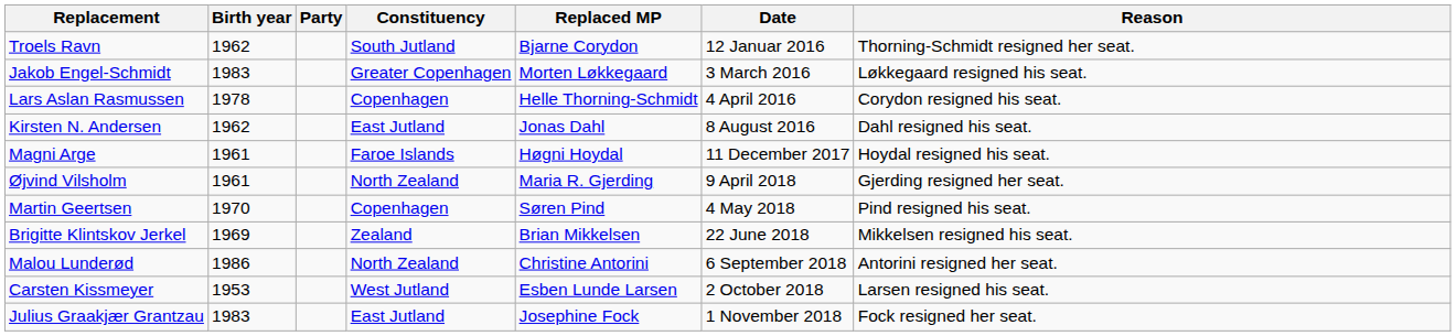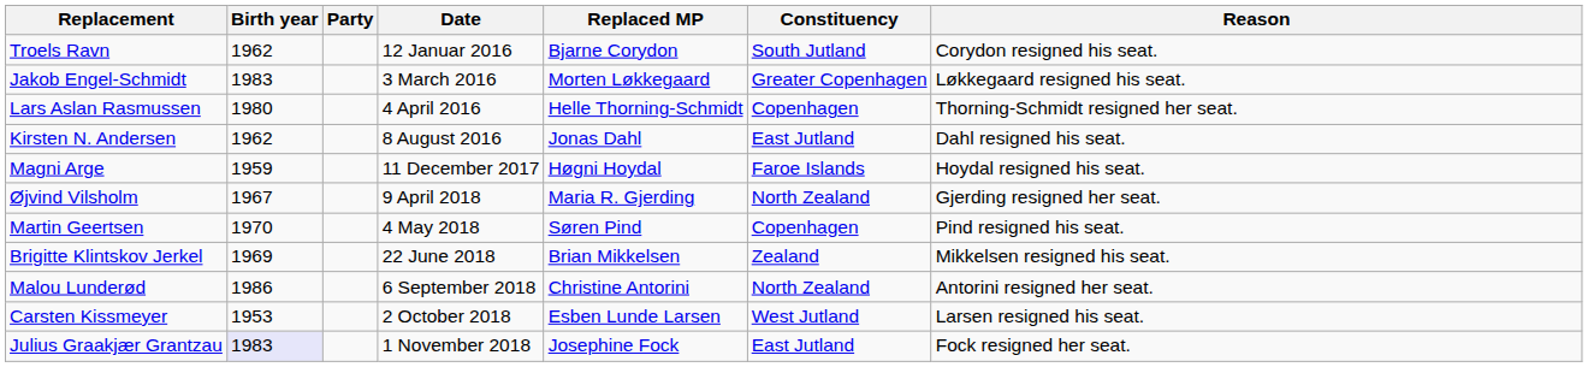 <table class="wikitable sortable">
 <tr>
 <th>Replacement</th>
 <th>Birth year</th>
 <th>Party</th>
+<th>Date</th>
+<th>Replaced MP</th>
 <th>Constituency</th>
-<th>Replaced MP</th>
-<th>Date</th>
 <th width="550px" class="unsortable">Reason</th>
 </tr>
 <tr>
 <td><a href='#'>Troels Ravn</a></td>
 <td>1962</td>
 <td data-sort-value="A" style="text-align: left;"></td>
+<td>12 Januar 2016</td>
+<td><a href='#'>Bjarne Corydon</a></td>
 <td><a href='#'>South Jutland</a></td>
-<td><a href='#'>Bjarne Corydon</a></td>
-<td>12 Januar 2016</td>
-<td>Thorning-Schmidt resigned her seat.</td>
+<td>Corydon resigned his seat.</td>
 </tr>
 <tr>
 <td><a href='#'>Jakob Engel-Schmidt</a></td>
 <td>1983</td>
 <td data-sort-value="V" style="text-align: left;"></td>
+<td>3 March 2016</td>
+<td><a href='#'>Morten Løkkegaard</a></td>
 <td><a href='#'>Greater Copenhagen</a></td>
-<td><a href='#'>Morten Løkkegaard</a></td>
-<td>3 March 2016</td>
 <td>Løkkegaard resigned his seat.</td>
 </tr>
 <tr>
 <td><a href='#'>Lars Aslan Rasmussen</a></td>
-<td>1978</td>
+<td>1980</td>
 <td data-sort-value="A" style="text-align: left;"></td>
+<td>4 April 2016</td>
+<td><a href='#'>Helle Thorning-Schmidt</a></td>
 <td><a href='#'>Copenhagen</a></td>
-<td><a href='#'>Helle Thorning-Schmidt</a></td>
-<td>4 April 2016</td>
-<td>Corydon resigned his seat.</td>
+<td>Thorning-Schmidt resigned her seat.</td>
 </tr>
 <tr>
 <td><a href='#'>Kirsten N. Andersen</a></td>
 <td>1962</td>
 <td data-sort-value="F" style="text-align: left;"></td>
+<td>8 August 2016</td>
+<td><a href='#'>Jonas Dahl</a></td>
 <td><a href='#'>East Jutland</a></td>
-<td><a href='#'>Jonas Dahl</a></td>
-<td>8 August 2016</td>
 <td>Dahl resigned his seat.</td>
 </tr>
 <tr>
 <td><a href='#'>Magni Arge</a></td>
-<td>1961</td>
+<td>1959</td>
 <td data-sort-value="TJ" style="text-align: left;"></td>
+<td>11 December 2017</td>
+<td><a href='#'>Høgni Hoydal</a></td>
 <td><a href='#'>Faroe Islands</a></td>
-<td><a href='#'>Høgni Hoydal</a></td>
-<td>11 December 2017</td>
 <td>Hoydal resigned his seat.</td>
 </tr>
 <tr>
 <td><a href='#'>Øjvind Vilsholm</a></td>
-<td>1961</td>
+<td>1967</td>
 <td data-sort-value="ZA" style="text-align: left;"></td>
+<td>9 April 2018</td>
+<td><a href='#'>Maria R. Gjerding</a></td>
 <td><a href='#'>North Zealand</a></td>
-<td><a href='#'>Maria R. Gjerding</a></td>
-<td>9 April 2018</td>
 <td>Gjerding resigned her seat.</td>
 </tr>
 <tr>
 <td><a href='#'>Martin Geertsen</a></td>
 <td>1970</td>
 <td data-sort-value="V" style="text-align: left;"></td>
+<td>4 May 2018</td>
+<td><a href='#'>Søren Pind</a></td>
 <td><a href='#'>Copenhagen</a></td>
-<td><a href='#'>Søren Pind</a></td>
-<td>4 May 2018</td>
 <td>Pind resigned his seat.</td>
 </tr>
 <tr>
 <td><a href='#'>Brigitte Klintskov Jerkel</a></td>
 <td>1969</td>
 <td data-sort-value="C" style="text-align: left;"></td>
+<td>22 June 2018</td>
+<td><a href='#'>Brian Mikkelsen</a></td>
 <td><a href='#'>Zealand</a></td>
-<td><a href='#'>Brian Mikkelsen</a></td>
-<td>22 June 2018</td>
 <td>Mikkelsen resigned his seat.</td>
 </tr>
 <tr>
 <td><a href='#'>Malou Lunderød</a></td>
 <td>1986</td>
 <td data-sort-value="A" style="text-align: left;"></td>
+<td>6 September 2018</td>
+<td><a href='#'>Christine Antorini</a></td>
 <td><a href='#'>North Zealand</a></td>
-<td><a href='#'>Christine Antorini</a></td>
-<td>6 September 2018</td>
 <td>Antorini resigned her seat.</td>
 </tr>
 <tr>
 <td><a href='#'>Carsten Kissmeyer</a></td>
 <td>1953</td>
 <td data-sort-value="V" style="text-align: left;"></td>
+<td>2 October 2018</td>
+<td><a href='#'>Esben Lunde Larsen</a></td>
 <td><a href='#'>West Jutland</a></td>
-<td><a href='#'>Esben Lunde Larsen</a></td>
-<td>2 October 2018</td>
 <td>Larsen resigned his seat.</td>
 </tr>
 <tr>
 <td><a href='#'>Julius Graakjær Grantzau</a></td>
-<td>1983</td>
+<td style="background: lavender;">1983</td>
 <td data-sort-value="ZB" style="text-align: left;"></td>
+<td>1 November 2018</td>
+<td><a href='#'>Josephine Fock</a></td>
 <td><a href='#'>East Jutland</a></td>
-<td><a href='#'>Josephine Fock</a></td>
-<td>1 November 2018</td>
 <td>Fock resigned her seat.</td>
 </tr>
 </table>
